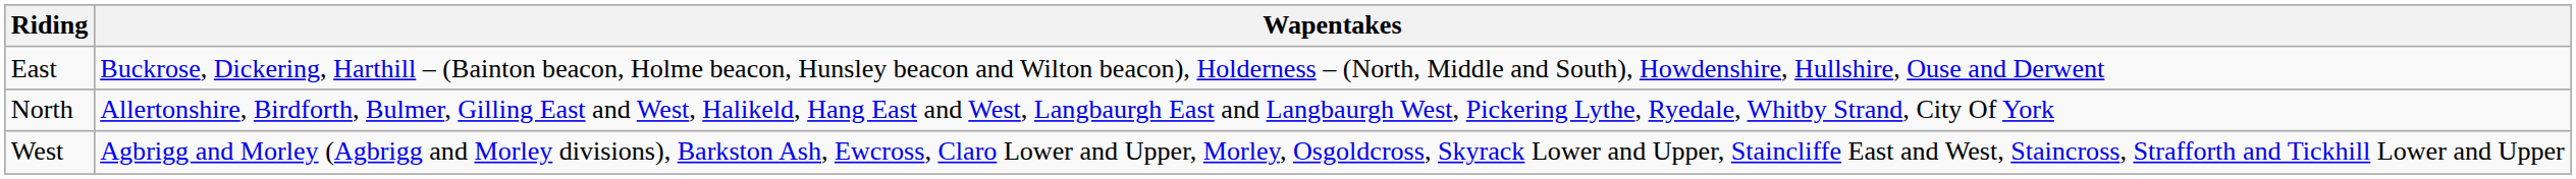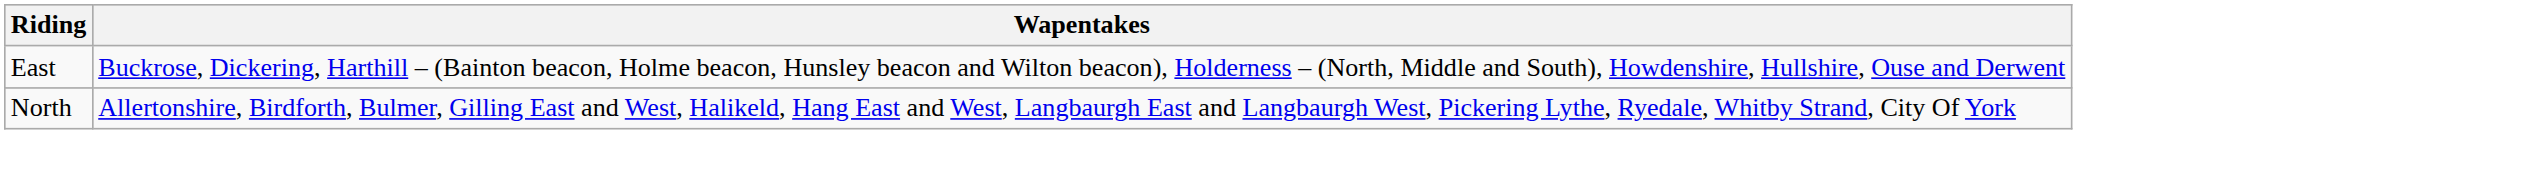 <table class="wikitable">
 <tr>
 <th>Riding</th>
 <th>Wapentakes</th>
 </tr>
 <tr>
 <td>East</td>
 <td><a href='#'>Buckrose</a>, <a href='#'>Dickering</a>, <a href='#'>Harthill</a> – (Bainton beacon, Holme beacon, Hunsley beacon and Wilton beacon), <a href='#'>Holderness</a> – (North, Middle and South), <a href='#'>Howdenshire</a>, <a href='#'>Hullshire</a>, <a href='#'>Ouse and Derwent</a></td>
 </tr>
 <tr>
 <td>North</td>
 <td><a href='#'>Allertonshire</a>, <a href='#'>Birdforth</a>, <a href='#'>Bulmer</a>, <a href='#'>Gilling East</a> and <a href='#'>West</a>,  <a href='#'>Halikeld</a>, <a href='#'>Hang East</a> and <a href='#'>West</a>, <a href='#'>Langbaurgh East</a> and <a href='#'>Langbaurgh West</a>, <a href='#'>Pickering Lythe</a>, <a href='#'>Ryedale</a>, <a href='#'>Whitby Strand</a>, City Of <a href='#'>York</a></td>
 </tr>
-<tr>
-<td>West</td>
-<td><a href='#'>Agbrigg and Morley</a> (<a href='#'>Agbrigg</a> and <a href='#'>Morley</a> divisions), <a href='#'>Barkston Ash</a>, <a href='#'>Ewcross</a>, <a href='#'>Claro</a> Lower and Upper, <a href='#'>Morley</a>, <a href='#'>Osgoldcross</a>, <a href='#'>Skyrack</a> Lower and Upper, <a href='#'>Staincliffe</a> East and West, <a href='#'>Staincross</a>, <a href='#'>Strafforth and Tickhill</a> Lower and Upper</td>
-</tr>
 </table>
